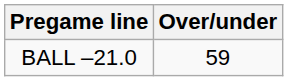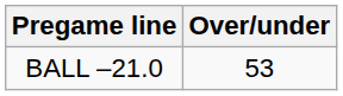 <table class="wikitable">
 <tr align="center">
 <th style=>Pregame line</th>
 <th style=>Over/under</th>
 </tr>
 <tr align="center">
 <td>BALL –21.0</td>
-<td>59</td>
+<td>53</td>
 </tr>
 </table>
